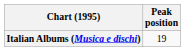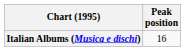 <table class="wikitable plainrowheaders" style="text-align:center">
 <tr>
 <th scope="col">Chart (1995)</th>
 <th scope="col">Peak<br>position</th>
 </tr>
 <tr>
 <th scope="row">Italian Albums (<em><a href='#'>Musica e dischi</a></em>)</th>
-<td>19</td>
+<td>16</td>
 </tr>
 </table>
